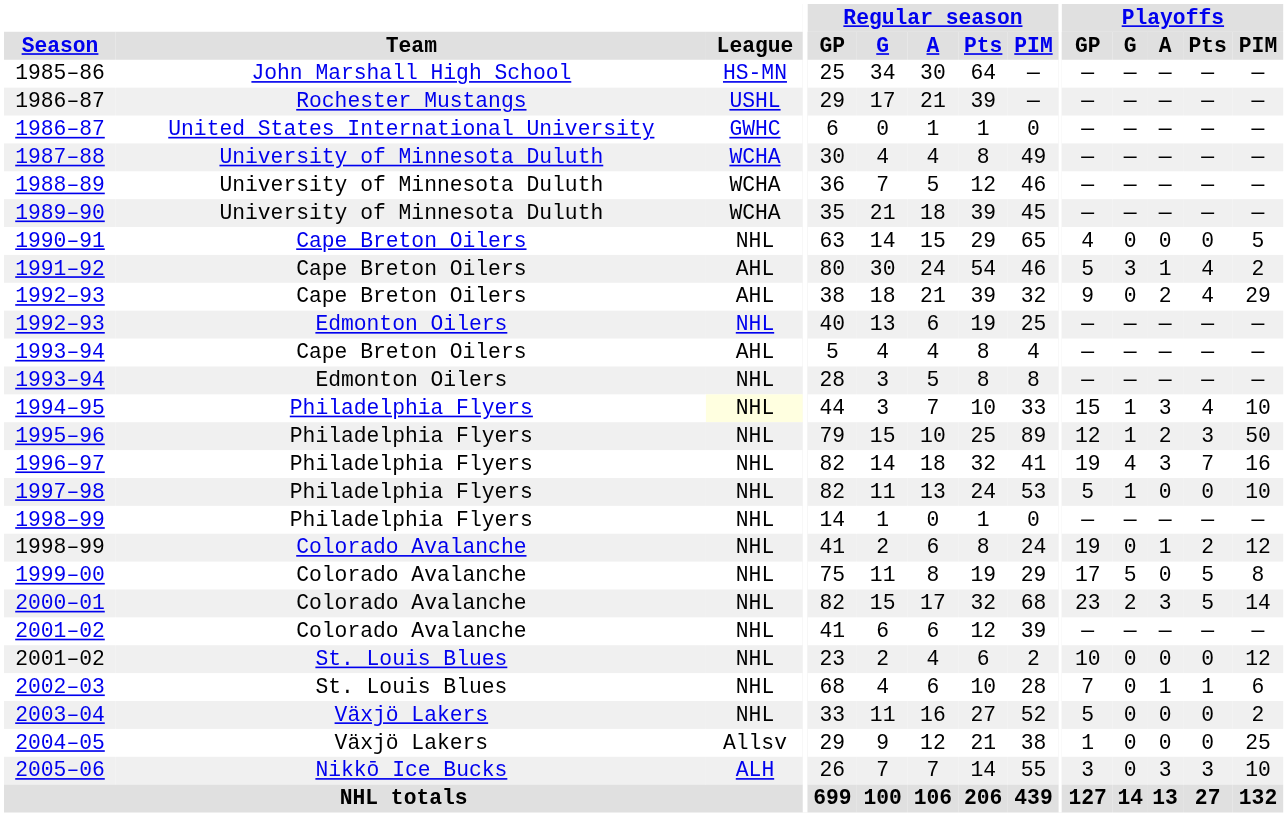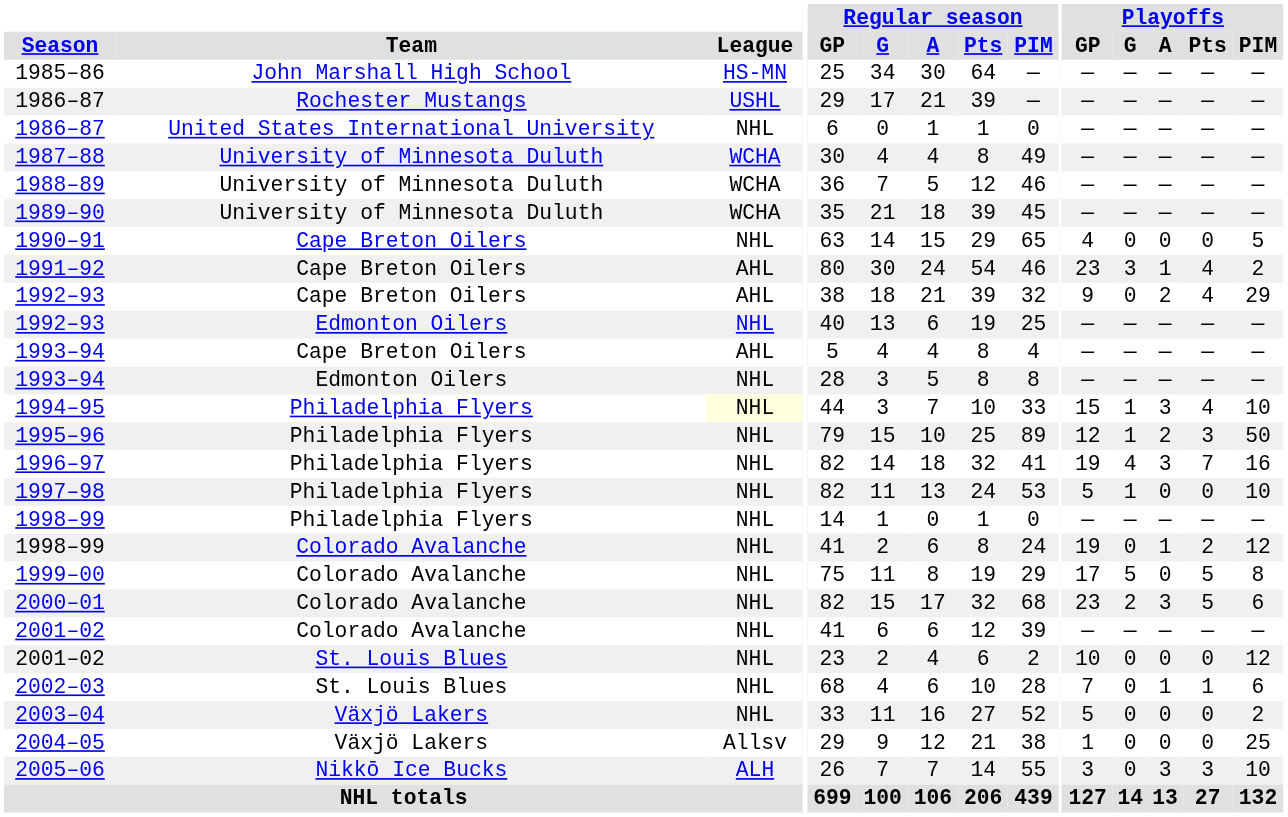 <table border="0" cellpadding="1" cellspacing="0" style="text-align:center; width:60em">
 <tr bgcolor="#e0e0e0">
 <th colspan="3" bgcolor="#ffffff"></th>
 <th rowspan="100" bgcolor="#ffffff"></th>
 <th colspan="5"><a href='#'>Regular season</a></th>
 <th rowspan="100" bgcolor="#ffffff"></th>
 <th colspan="5"><a href='#'>Playoffs</a></th>
 </tr>
 <tr bgcolor="#e0e0e0">
 <th><a href='#'>Season</a></th>
 <th>Team</th>
 <th>League</th>
 <th>GP</th>
 <th><a href='#'>G</a></th>
 <th><a href='#'>A</a></th>
 <th><a href='#'>Pts</a></th>
 <th><a href='#'>PIM</a></th>
 <th>GP</th>
 <th>G</th>
 <th>A</th>
 <th>Pts</th>
 <th>PIM</th>
 </tr>
 <tr>
 <td>1985–86</td>
 <td><a href='#'>John Marshall High School</a></td>
 <td><a href='#'>HS-MN</a></td>
 <td>25</td>
 <td>34</td>
 <td>30</td>
 <td>64</td>
 <td>—</td>
 <td>—</td>
 <td>—</td>
 <td>—</td>
 <td>—</td>
 <td>—</td>
 </tr>
 <tr bgcolor="#f0f0f0">
 <td>1986–87</td>
 <td><a href='#'>Rochester Mustangs</a></td>
 <td><a href='#'>USHL</a></td>
 <td>29</td>
 <td>17</td>
 <td>21</td>
 <td>39</td>
 <td>—</td>
 <td>—</td>
 <td>—</td>
 <td>—</td>
 <td>—</td>
 <td>—</td>
 </tr>
 <tr>
 <td><a href='#'>1986–87</a></td>
 <td><a href='#'>United States International University</a></td>
-<td><a href='#'>GWHC</a></td>
+<td>NHL</td>
 <td>6</td>
 <td>0</td>
 <td>1</td>
 <td>1</td>
 <td>0</td>
 <td>—</td>
 <td>—</td>
 <td>—</td>
 <td>—</td>
 <td>—</td>
 </tr>
 <tr bgcolor="#f0f0f0">
 <td><a href='#'>1987–88</a></td>
 <td><a href='#'>University of Minnesota Duluth</a></td>
 <td><a href='#'>WCHA</a></td>
 <td>30</td>
 <td>4</td>
 <td>4</td>
 <td>8</td>
 <td>49</td>
 <td>—</td>
 <td>—</td>
 <td>—</td>
 <td>—</td>
 <td>—</td>
 </tr>
 <tr>
 <td><a href='#'>1988–89</a></td>
 <td>University of Minnesota Duluth</td>
 <td>WCHA</td>
 <td>36</td>
 <td>7</td>
 <td>5</td>
 <td>12</td>
 <td>46</td>
 <td>—</td>
 <td>—</td>
 <td>—</td>
 <td>—</td>
 <td>—</td>
 </tr>
 <tr bgcolor="#f0f0f0">
 <td><a href='#'>1989–90</a></td>
 <td>University of Minnesota Duluth</td>
 <td>WCHA</td>
 <td>35</td>
 <td>21</td>
 <td>18</td>
 <td>39</td>
 <td>45</td>
 <td>—</td>
 <td>—</td>
 <td>—</td>
 <td>—</td>
 <td>—</td>
 </tr>
 <tr>
 <td><a href='#'>1990–91</a></td>
 <td><a href='#'>Cape Breton Oilers</a></td>
 <td>NHL</td>
 <td>63</td>
 <td>14</td>
 <td>15</td>
 <td>29</td>
 <td>65</td>
 <td>4</td>
 <td>0</td>
 <td>0</td>
 <td>0</td>
 <td>5</td>
 </tr>
 <tr bgcolor="#f0f0f0">
 <td><a href='#'>1991–92</a></td>
 <td>Cape Breton Oilers</td>
 <td>AHL</td>
 <td>80</td>
 <td>30</td>
 <td>24</td>
 <td>54</td>
 <td>46</td>
-<td>5</td>
+<td>23</td>
 <td>3</td>
 <td>1</td>
 <td>4</td>
 <td>2</td>
 </tr>
 <tr>
 <td><a href='#'>1992–93</a></td>
 <td>Cape Breton Oilers</td>
 <td>AHL</td>
 <td>38</td>
 <td>18</td>
 <td>21</td>
 <td>39</td>
 <td>32</td>
 <td>9</td>
 <td>0</td>
 <td>2</td>
 <td>4</td>
 <td>29</td>
 </tr>
 <tr bgcolor="#f0f0f0">
 <td><a href='#'>1992–93</a></td>
 <td><a href='#'>Edmonton Oilers</a></td>
 <td><a href='#'>NHL</a></td>
 <td>40</td>
 <td>13</td>
 <td>6</td>
 <td>19</td>
 <td>25</td>
 <td>—</td>
 <td>—</td>
 <td>—</td>
 <td>—</td>
 <td>—</td>
 </tr>
 <tr>
 <td><a href='#'>1993–94</a></td>
 <td>Cape Breton Oilers</td>
 <td>AHL</td>
 <td>5</td>
 <td>4</td>
 <td>4</td>
 <td>8</td>
 <td>4</td>
 <td>—</td>
 <td>—</td>
 <td>—</td>
 <td>—</td>
 <td>—</td>
 </tr>
 <tr bgcolor="#f0f0f0">
 <td><a href='#'>1993–94</a></td>
 <td>Edmonton Oilers</td>
 <td>NHL</td>
 <td>28</td>
 <td>3</td>
 <td>5</td>
 <td>8</td>
 <td>8</td>
 <td>—</td>
 <td>—</td>
 <td>—</td>
 <td>—</td>
 <td>—</td>
 </tr>
 <tr>
 <td><a href='#'>1994–95</a></td>
 <td><a href='#'>Philadelphia Flyers</a></td>
 <td style="background: lightyellow;">NHL</td>
 <td>44</td>
 <td>3</td>
 <td>7</td>
 <td>10</td>
 <td>33</td>
 <td>15</td>
 <td>1</td>
 <td>3</td>
 <td>4</td>
 <td>10</td>
 </tr>
 <tr bgcolor="#f0f0f0">
 <td><a href='#'>1995–96</a></td>
 <td>Philadelphia Flyers</td>
 <td>NHL</td>
 <td>79</td>
 <td>15</td>
 <td>10</td>
 <td>25</td>
 <td>89</td>
 <td>12</td>
 <td>1</td>
 <td>2</td>
 <td>3</td>
 <td>50</td>
 </tr>
 <tr>
 <td><a href='#'>1996–97</a></td>
 <td>Philadelphia Flyers</td>
 <td>NHL</td>
 <td>82</td>
 <td>14</td>
 <td>18</td>
 <td>32</td>
 <td>41</td>
 <td>19</td>
 <td>4</td>
 <td>3</td>
 <td>7</td>
 <td>16</td>
 </tr>
 <tr bgcolor="#f0f0f0">
 <td><a href='#'>1997–98</a></td>
 <td>Philadelphia Flyers</td>
 <td>NHL</td>
 <td>82</td>
 <td>11</td>
 <td>13</td>
 <td>24</td>
 <td>53</td>
 <td>5</td>
 <td>1</td>
 <td>0</td>
 <td>0</td>
 <td>10</td>
 </tr>
 <tr>
 <td><a href='#'>1998–99</a></td>
 <td>Philadelphia Flyers</td>
 <td>NHL</td>
 <td>14</td>
 <td>1</td>
 <td>0</td>
 <td>1</td>
 <td>0</td>
 <td>—</td>
 <td>—</td>
 <td>—</td>
 <td>—</td>
 <td>—</td>
 </tr>
 <tr bgcolor="#f0f0f0">
 <td>1998–99</td>
 <td><a href='#'>Colorado Avalanche</a></td>
 <td>NHL</td>
 <td>41</td>
 <td>2</td>
 <td>6</td>
 <td>8</td>
 <td>24</td>
 <td>19</td>
 <td>0</td>
 <td>1</td>
 <td>2</td>
 <td>12</td>
 </tr>
 <tr>
 <td><a href='#'>1999–00</a></td>
 <td>Colorado Avalanche</td>
 <td>NHL</td>
 <td>75</td>
 <td>11</td>
 <td>8</td>
 <td>19</td>
 <td>29</td>
 <td>17</td>
 <td>5</td>
 <td>0</td>
 <td>5</td>
 <td>8</td>
 </tr>
 <tr bgcolor="#f0f0f0">
 <td><a href='#'>2000–01</a></td>
 <td>Colorado Avalanche</td>
 <td>NHL</td>
 <td>82</td>
 <td>15</td>
 <td>17</td>
 <td>32</td>
 <td>68</td>
 <td>23</td>
 <td>2</td>
 <td>3</td>
 <td>5</td>
-<td>14</td>
+<td>6</td>
 </tr>
 <tr>
 <td><a href='#'>2001–02</a></td>
 <td>Colorado Avalanche</td>
 <td>NHL</td>
 <td>41</td>
 <td>6</td>
 <td>6</td>
 <td>12</td>
 <td>39</td>
 <td>—</td>
 <td>—</td>
 <td>—</td>
 <td>—</td>
 <td>—</td>
 </tr>
 <tr bgcolor="#f0f0f0">
 <td>2001–02</td>
 <td><a href='#'>St. Louis Blues</a></td>
 <td>NHL</td>
 <td>23</td>
 <td>2</td>
 <td>4</td>
 <td>6</td>
 <td>2</td>
 <td>10</td>
 <td>0</td>
 <td>0</td>
 <td>0</td>
 <td>12</td>
 </tr>
 <tr>
 <td><a href='#'>2002–03</a></td>
 <td>St. Louis Blues</td>
 <td>NHL</td>
 <td>68</td>
 <td>4</td>
 <td>6</td>
 <td>10</td>
 <td>28</td>
 <td>7</td>
 <td>0</td>
 <td>1</td>
 <td>1</td>
 <td>6</td>
 </tr>
 <tr bgcolor="#f0f0f0">
 <td><a href='#'>2003–04</a></td>
 <td><a href='#'>Växjö Lakers</a></td>
 <td>NHL</td>
 <td>33</td>
 <td>11</td>
 <td>16</td>
 <td>27</td>
 <td>52</td>
 <td>5</td>
 <td>0</td>
 <td>0</td>
 <td>0</td>
 <td>2</td>
 </tr>
 <tr>
 <td><a href='#'>2004–05</a></td>
 <td>Växjö Lakers</td>
 <td>Allsv</td>
 <td>29</td>
 <td>9</td>
 <td>12</td>
 <td>21</td>
 <td>38</td>
 <td>1</td>
 <td>0</td>
 <td>0</td>
 <td>0</td>
 <td>25</td>
 </tr>
 <tr bgcolor="#f0f0f0">
 <td><a href='#'>2005–06</a></td>
 <td><a href='#'>Nikkō Ice Bucks</a></td>
 <td><a href='#'>ALH</a></td>
 <td>26</td>
 <td>7</td>
 <td>7</td>
 <td>14</td>
 <td>55</td>
 <td>3</td>
 <td>0</td>
 <td>3</td>
 <td>3</td>
 <td>10</td>
 </tr>
 <tr bgcolor="#e0e0e0">
 <th colspan="3">NHL totals</th>
 <th>699</th>
 <th>100</th>
 <th>106</th>
 <th>206</th>
 <th>439</th>
 <th>127</th>
 <th>14</th>
 <th>13</th>
 <th>27</th>
 <th>132</th>
 </tr>
 </table>
